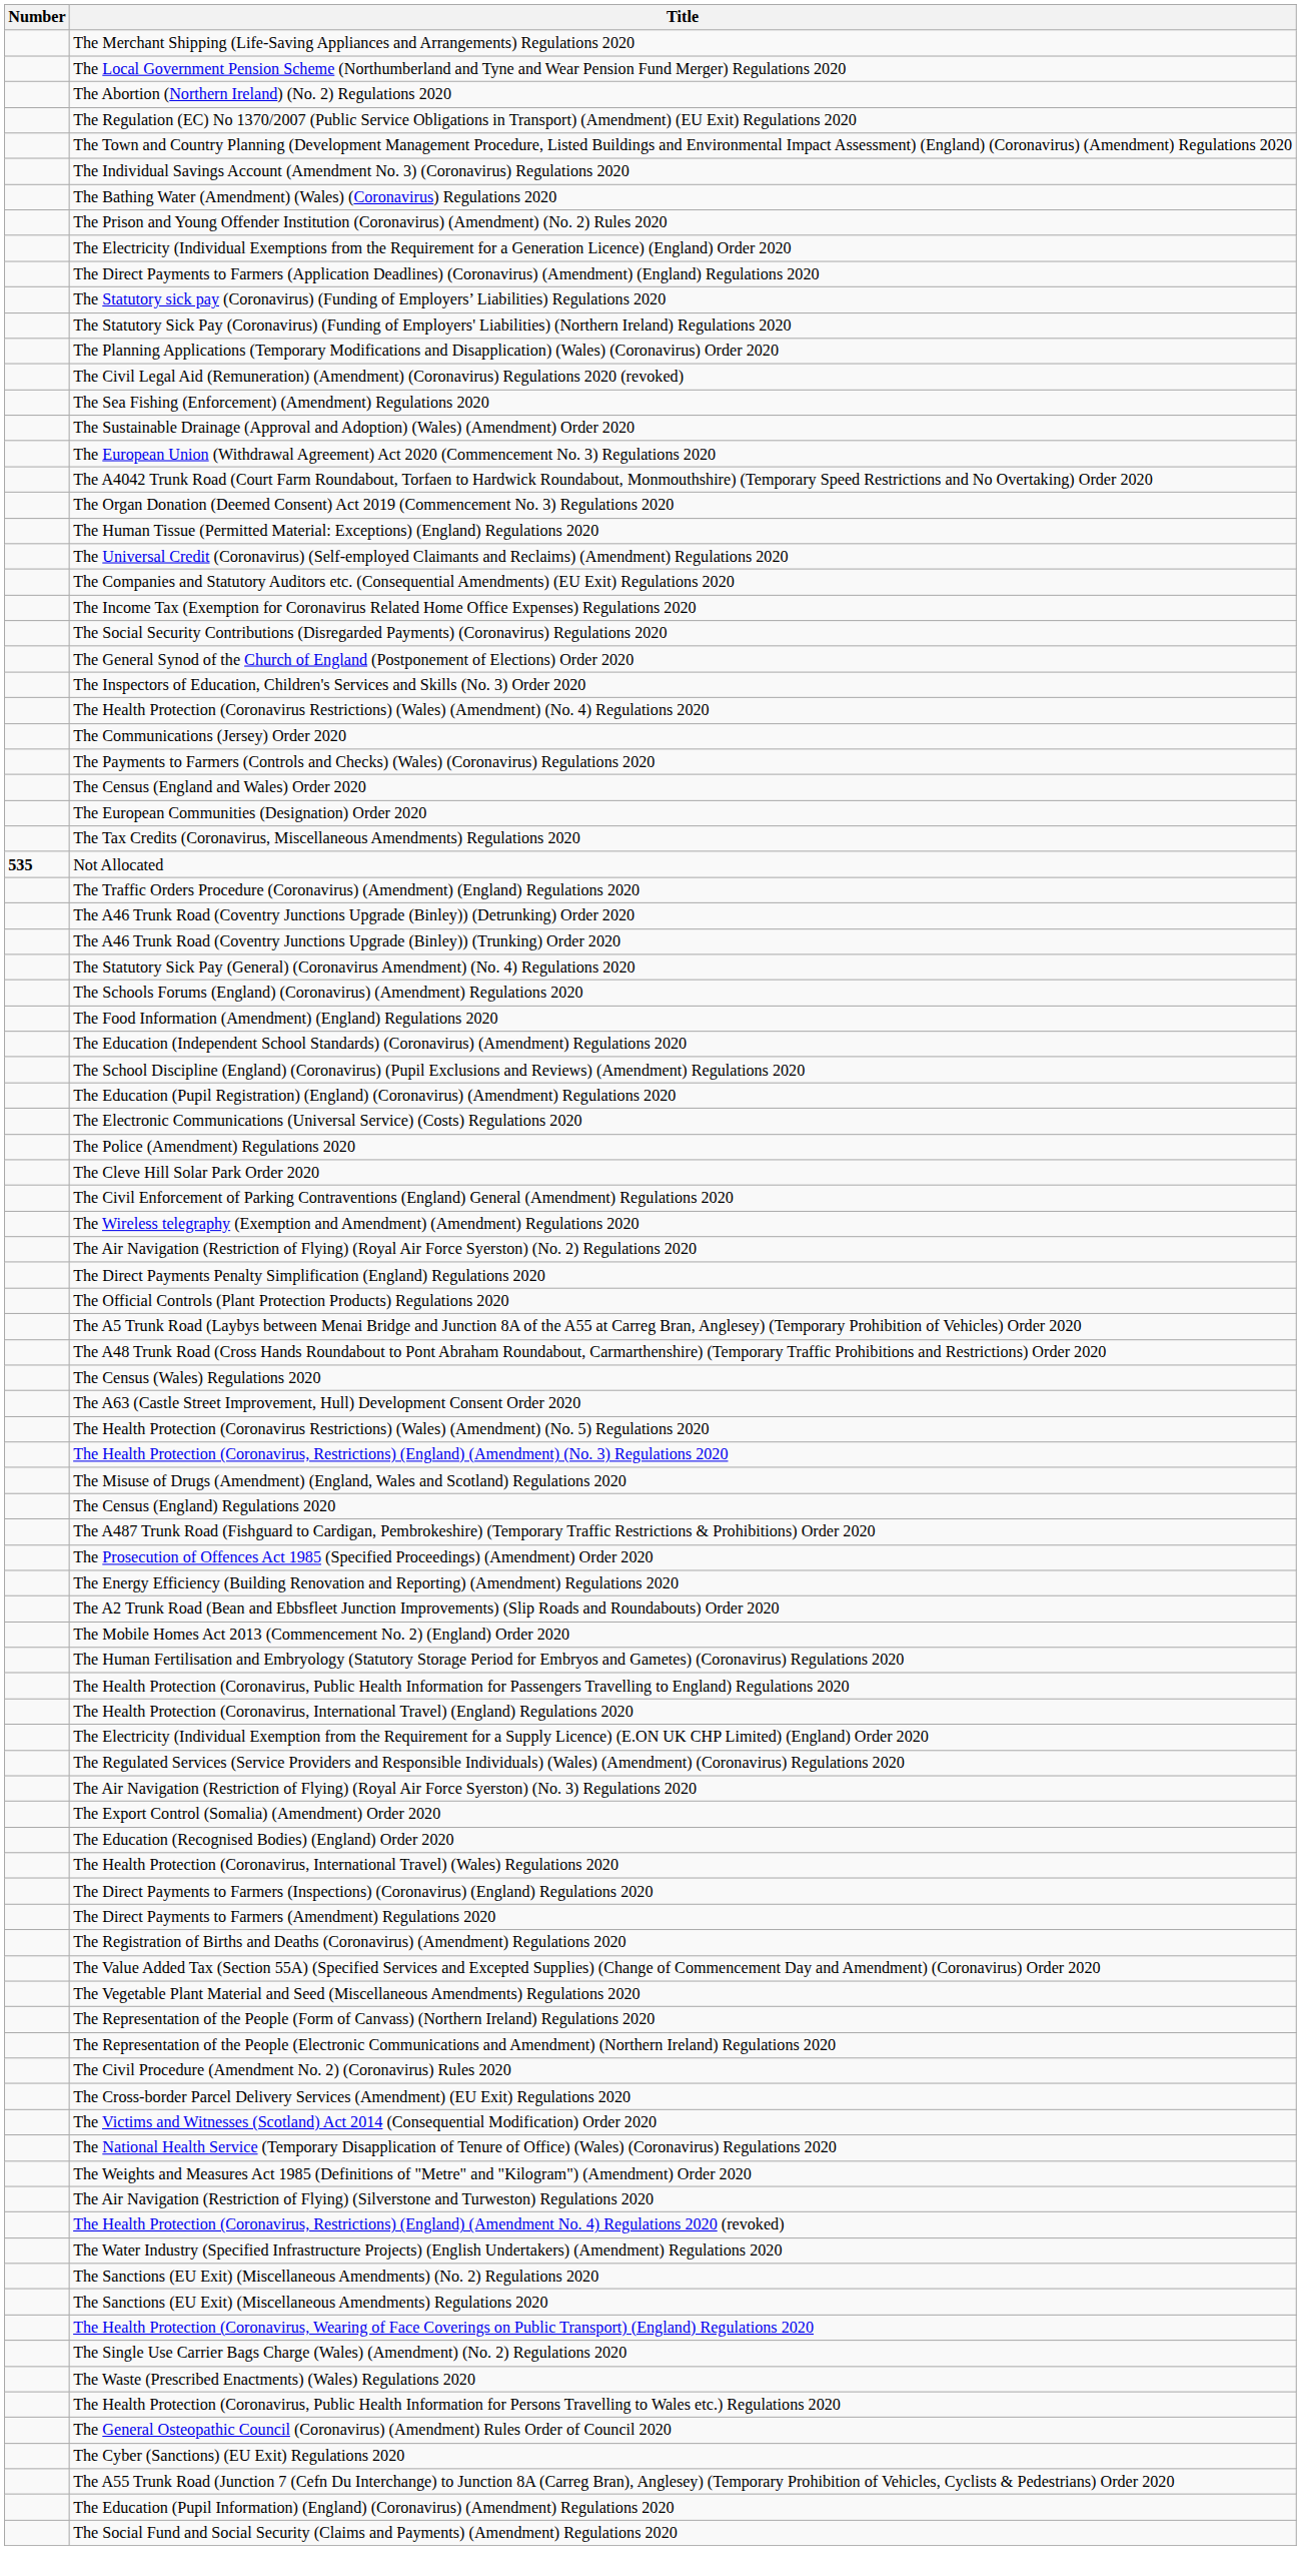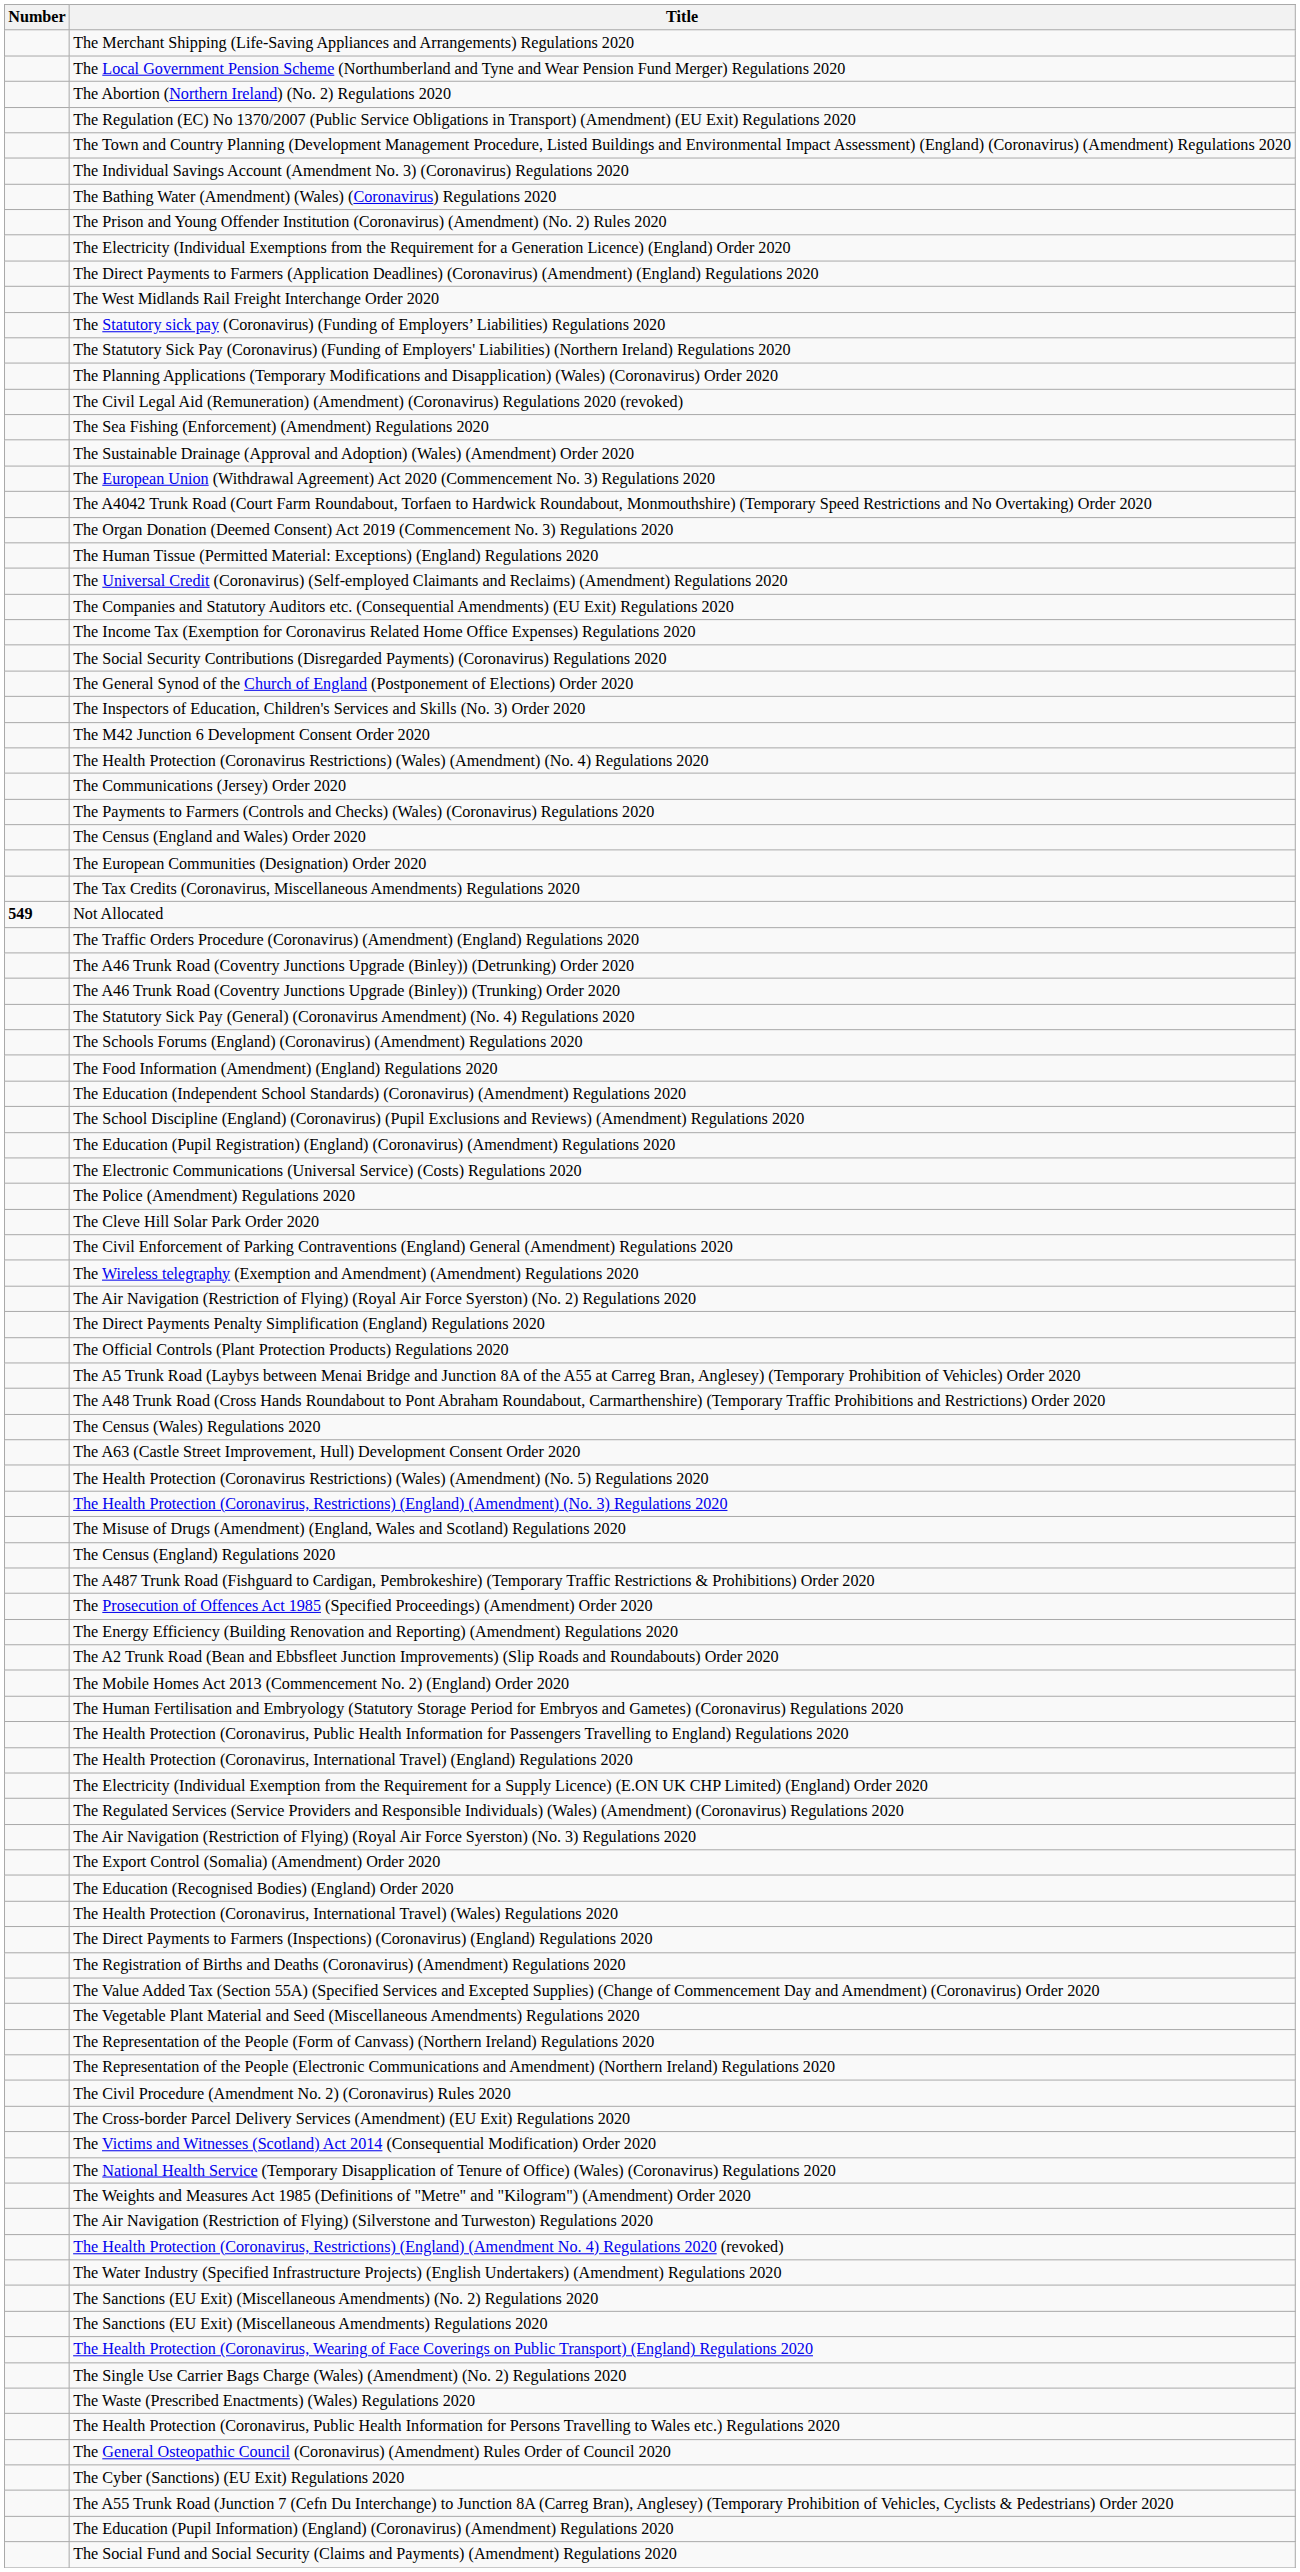 <table class="wikitable collapsible">
 <tr>
 <th>Number</th>
 <th>Title</th>
 </tr>
 <tr>
 <td></td>
 <td>The Merchant Shipping (Life-Saving Appliances and Arrangements) Regulations 2020</td>
 </tr>
 <tr>
 <td></td>
 <td>The <a href='#'>Local Government Pension Scheme</a> (Northumberland and Tyne and Wear Pension Fund Merger) Regulations 2020</td>
 </tr>
 <tr>
 <td></td>
 <td>The Abortion (<a href='#'>Northern Ireland</a>) (No. 2) Regulations 2020</td>
 </tr>
 <tr>
 <td></td>
 <td>The Regulation (EC) No 1370/2007 (Public Service Obligations in Transport) (Amendment) (EU Exit) Regulations 2020</td>
 </tr>
 <tr>
 <td></td>
 <td>The Town and Country Planning (Development Management Procedure, Listed Buildings and Environmental Impact Assessment) (England) (Coronavirus) (Amendment) Regulations 2020</td>
 </tr>
 <tr>
 <td></td>
 <td>The Individual Savings Account (Amendment No. 3) (Coronavirus) Regulations 2020</td>
 </tr>
 <tr>
 <td></td>
 <td>The Bathing Water (Amendment) (Wales) (<a href='#'>Coronavirus</a>) Regulations 2020</td>
 </tr>
 <tr>
 <td></td>
 <td>The Prison and Young Offender Institution (Coronavirus) (Amendment) (No. 2) Rules 2020</td>
 </tr>
 <tr>
 <td></td>
 <td>The Electricity (Individual Exemptions from the Requirement for a Generation Licence) (England) Order 2020</td>
 </tr>
 <tr>
 <td></td>
 <td>The Direct Payments to Farmers (Application Deadlines) (Coronavirus) (Amendment) (England) Regulations 2020</td>
+</tr>
+<tr>
+<td></td>
+<td>The West Midlands Rail Freight Interchange Order 2020</td>
 </tr>
 <tr>
 <td></td>
 <td>The <a href='#'>Statutory sick pay</a> (Coronavirus) (Funding of Employers’ Liabilities) Regulations 2020</td>
 </tr>
 <tr>
 <td></td>
 <td>The Statutory Sick Pay (Coronavirus) (Funding of Employers' Liabilities) (Northern Ireland) Regulations 2020</td>
 </tr>
 <tr>
 <td></td>
 <td>The Planning Applications (Temporary Modifications and Disapplication) (Wales) (Coronavirus) Order 2020</td>
 </tr>
 <tr>
 <td></td>
 <td>The Civil Legal Aid (Remuneration) (Amendment) (Coronavirus) Regulations 2020 (revoked)</td>
 </tr>
 <tr>
 <td></td>
 <td>The Sea Fishing (Enforcement) (Amendment) Regulations 2020</td>
 </tr>
 <tr>
 <td></td>
 <td>The Sustainable Drainage (Approval and Adoption) (Wales) (Amendment) Order 2020</td>
 </tr>
 <tr>
 <td></td>
 <td>The <a href='#'>European Union</a> (Withdrawal Agreement) Act 2020 (Commencement No. 3) Regulations 2020</td>
 </tr>
 <tr>
 <td></td>
 <td>The A4042 Trunk Road (Court Farm Roundabout, Torfaen to Hardwick Roundabout, Monmouthshire) (Temporary Speed Restrictions and No Overtaking) Order 2020</td>
 </tr>
 <tr>
 <td></td>
 <td>The Organ Donation (Deemed Consent) Act 2019 (Commencement No. 3) Regulations 2020</td>
 </tr>
 <tr>
 <td></td>
 <td>The Human Tissue (Permitted Material: Exceptions) (England) Regulations 2020</td>
 </tr>
 <tr>
 <td></td>
 <td>The <a href='#'>Universal Credit</a> (Coronavirus) (Self-employed Claimants and Reclaims) (Amendment) Regulations 2020</td>
 </tr>
 <tr>
 <td></td>
 <td>The Companies and Statutory Auditors etc. (Consequential Amendments) (EU Exit) Regulations 2020</td>
 </tr>
 <tr>
 <td></td>
 <td>The Income Tax (Exemption for Coronavirus Related Home Office Expenses) Regulations 2020</td>
 </tr>
 <tr>
 <td></td>
 <td>The Social Security Contributions (Disregarded Payments) (Coronavirus) Regulations 2020</td>
 </tr>
 <tr>
 <td></td>
 <td>The General Synod of the <a href='#'>Church of England</a> (Postponement of Elections) Order 2020</td>
 </tr>
 <tr>
 <td></td>
 <td>The Inspectors of Education, Children's Services and Skills (No. 3) Order 2020</td>
 </tr>
 <tr>
 <td></td>
+<td>The M42 Junction 6 Development Consent Order 2020</td>
+</tr>
+<tr>
+<td></td>
 <td>The Health Protection (Coronavirus Restrictions) (Wales) (Amendment) (No. 4) Regulations 2020</td>
 </tr>
 <tr>
 <td></td>
 <td>The Communications (Jersey) Order 2020</td>
 </tr>
 <tr>
 <td></td>
 <td>The Payments to Farmers (Controls and Checks) (Wales) (Coronavirus) Regulations 2020</td>
 </tr>
 <tr>
 <td></td>
 <td>The Census (England and Wales) Order 2020</td>
 </tr>
 <tr>
 <td></td>
 <td>The European Communities (Designation) Order 2020</td>
 </tr>
 <tr>
 <td></td>
 <td>The Tax Credits (Coronavirus, Miscellaneous Amendments) Regulations 2020</td>
 </tr>
 <tr>
-<td><strong>535</strong></td>
+<td><strong>549</strong></td>
 <td>Not Allocated</td>
 </tr>
 <tr>
 <td></td>
 <td>The Traffic Orders Procedure (Coronavirus) (Amendment) (England) Regulations 2020</td>
 </tr>
 <tr>
 <td></td>
 <td>The A46 Trunk Road (Coventry Junctions Upgrade (Binley)) (Detrunking) Order 2020</td>
 </tr>
 <tr>
 <td></td>
 <td>The A46 Trunk Road (Coventry Junctions Upgrade (Binley)) (Trunking) Order 2020</td>
 </tr>
 <tr>
 <td></td>
 <td>The Statutory Sick Pay (General) (Coronavirus Amendment) (No. 4) Regulations 2020</td>
 </tr>
 <tr>
 <td></td>
 <td>The Schools Forums (England) (Coronavirus) (Amendment) Regulations 2020</td>
 </tr>
 <tr>
 <td></td>
 <td>The Food Information (Amendment) (England) Regulations 2020</td>
 </tr>
 <tr>
 <td></td>
 <td>The Education (Independent School Standards) (Coronavirus) (Amendment) Regulations 2020</td>
 </tr>
 <tr>
 <td></td>
 <td>The School Discipline (England) (Coronavirus) (Pupil Exclusions and Reviews) (Amendment) Regulations 2020</td>
 </tr>
 <tr>
 <td></td>
 <td>The Education (Pupil Registration) (England) (Coronavirus) (Amendment) Regulations 2020</td>
 </tr>
 <tr>
 <td></td>
 <td>The Electronic Communications (Universal Service) (Costs) Regulations 2020</td>
 </tr>
 <tr>
 <td></td>
 <td>The Police (Amendment) Regulations 2020</td>
 </tr>
 <tr>
 <td></td>
 <td>The Cleve Hill Solar Park Order 2020</td>
 </tr>
 <tr>
 <td></td>
 <td>The Civil Enforcement of Parking Contraventions (England) General (Amendment) Regulations 2020</td>
 </tr>
 <tr>
 <td></td>
 <td>The <a href='#'>Wireless telegraphy</a> (Exemption and Amendment) (Amendment) Regulations 2020</td>
 </tr>
 <tr>
 <td></td>
 <td>The Air Navigation (Restriction of Flying) (Royal Air Force Syerston) (No. 2) Regulations 2020</td>
 </tr>
 <tr>
 <td></td>
 <td>The Direct Payments Penalty Simplification (England) Regulations 2020</td>
 </tr>
 <tr>
 <td></td>
 <td>The Official Controls (Plant Protection Products) Regulations 2020</td>
 </tr>
 <tr>
 <td></td>
 <td>The A5 Trunk Road (Laybys between Menai Bridge and Junction 8A of the A55 at Carreg Bran, Anglesey) (Temporary Prohibition of Vehicles) Order 2020</td>
 </tr>
 <tr>
 <td></td>
 <td>The A48 Trunk Road (Cross Hands Roundabout to Pont Abraham Roundabout, Carmarthenshire) (Temporary Traffic Prohibitions and Restrictions) Order 2020</td>
 </tr>
 <tr>
 <td></td>
 <td>The Census (Wales) Regulations 2020</td>
 </tr>
 <tr>
 <td></td>
 <td>The A63 (Castle Street Improvement, Hull) Development Consent Order 2020</td>
 </tr>
 <tr>
 <td></td>
 <td>The Health Protection (Coronavirus Restrictions) (Wales) (Amendment) (No. 5) Regulations 2020</td>
 </tr>
 <tr>
 <td></td>
 <td><a href='#'>The Health Protection (Coronavirus, Restrictions) (England) (Amendment) (No. 3) Regulations 2020</a></td>
 </tr>
 <tr>
 <td></td>
 <td>The Misuse of Drugs (Amendment) (England, Wales and Scotland) Regulations 2020</td>
 </tr>
 <tr>
 <td></td>
 <td>The Census (England) Regulations 2020</td>
 </tr>
 <tr>
 <td></td>
 <td>The A487 Trunk Road (Fishguard to Cardigan, Pembrokeshire) (Temporary Traffic Restrictions & Prohibitions) Order 2020</td>
 </tr>
 <tr>
 <td></td>
 <td>The <a href='#'>Prosecution of Offences Act 1985</a> (Specified Proceedings) (Amendment) Order 2020</td>
 </tr>
 <tr>
 <td></td>
 <td>The Energy Efficiency (Building Renovation and Reporting) (Amendment) Regulations 2020</td>
 </tr>
 <tr>
 <td></td>
 <td>The A2 Trunk Road (Bean and Ebbsfleet Junction Improvements) (Slip Roads and Roundabouts) Order 2020</td>
 </tr>
 <tr>
 <td></td>
 <td>The Mobile Homes Act 2013 (Commencement No. 2) (England) Order 2020</td>
 </tr>
 <tr>
 <td></td>
 <td>The Human Fertilisation and Embryology (Statutory Storage Period for Embryos and Gametes) (Coronavirus) Regulations 2020</td>
 </tr>
 <tr>
 <td></td>
 <td>The Health Protection (Coronavirus, Public Health Information for Passengers Travelling to England) Regulations 2020</td>
 </tr>
 <tr>
 <td></td>
 <td>The Health Protection (Coronavirus, International Travel) (England) Regulations 2020</td>
 </tr>
 <tr>
 <td></td>
 <td>The Electricity (Individual Exemption from the Requirement for a Supply Licence) (E.ON UK CHP Limited) (England) Order 2020</td>
 </tr>
 <tr>
 <td></td>
 <td>The Regulated Services (Service Providers and Responsible Individuals) (Wales) (Amendment) (Coronavirus) Regulations 2020</td>
 </tr>
 <tr>
 <td></td>
 <td>The Air Navigation (Restriction of Flying) (Royal Air Force Syerston) (No. 3) Regulations 2020</td>
 </tr>
 <tr>
 <td></td>
 <td>The Export Control (Somalia) (Amendment) Order 2020</td>
 </tr>
 <tr>
 <td></td>
 <td>The Education (Recognised Bodies) (England) Order 2020</td>
 </tr>
 <tr>
 <td></td>
 <td>The Health Protection (Coronavirus, International Travel) (Wales) Regulations 2020</td>
 </tr>
 <tr>
 <td></td>
 <td>The Direct Payments to Farmers (Inspections) (Coronavirus) (England) Regulations 2020</td>
 </tr>
 <tr>
 <td></td>
-<td>The Direct Payments to Farmers (Amendment) Regulations 2020</td>
-</tr>
-<tr>
-<td></td>
 <td>The Registration of Births and Deaths (Coronavirus) (Amendment) Regulations 2020</td>
 </tr>
 <tr>
 <td></td>
 <td>The Value Added Tax (Section 55A) (Specified Services and Excepted Supplies) (Change of Commencement Day and Amendment) (Coronavirus) Order 2020</td>
 </tr>
 <tr>
 <td></td>
 <td>The Vegetable Plant Material and Seed (Miscellaneous Amendments) Regulations 2020</td>
 </tr>
 <tr>
 <td></td>
 <td>The Representation of the People (Form of Canvass) (Northern Ireland) Regulations 2020</td>
 </tr>
 <tr>
 <td></td>
 <td>The Representation of the People (Electronic Communications and Amendment) (Northern Ireland) Regulations 2020</td>
 </tr>
 <tr>
 <td></td>
 <td>The Civil Procedure (Amendment No. 2) (Coronavirus) Rules 2020</td>
 </tr>
 <tr>
 <td></td>
 <td>The Cross-border Parcel Delivery Services (Amendment) (EU Exit) Regulations 2020</td>
 </tr>
 <tr>
 <td></td>
 <td>The <a href='#'>Victims and Witnesses (Scotland) Act 2014</a> (Consequential Modification) Order 2020</td>
 </tr>
 <tr>
 <td></td>
 <td>The <a href='#'>National Health Service</a> (Temporary Disapplication of Tenure of Office) (Wales) (Coronavirus) Regulations 2020</td>
 </tr>
 <tr>
 <td></td>
 <td>The Weights and Measures Act 1985 (Definitions of "Metre" and "Kilogram") (Amendment) Order 2020</td>
 </tr>
 <tr>
 <td></td>
 <td>The Air Navigation (Restriction of Flying) (Silverstone and Turweston) Regulations 2020</td>
 </tr>
 <tr>
 <td></td>
 <td><a href='#'>The Health Protection (Coronavirus, Restrictions) (England) (Amendment No. 4) Regulations 2020</a> (revoked)</td>
 </tr>
 <tr>
 <td></td>
 <td>The Water Industry (Specified Infrastructure Projects) (English Undertakers) (Amendment) Regulations 2020</td>
 </tr>
 <tr>
 <td></td>
 <td>The Sanctions (EU Exit) (Miscellaneous Amendments) (No. 2) Regulations 2020</td>
 </tr>
 <tr>
 <td></td>
 <td>The Sanctions (EU Exit) (Miscellaneous Amendments) Regulations 2020</td>
 </tr>
 <tr>
 <td></td>
 <td><a href='#'>The Health Protection (Coronavirus, Wearing of Face Coverings on Public Transport) (England) Regulations 2020</a></td>
 </tr>
 <tr>
 <td></td>
 <td>The Single Use Carrier Bags Charge (Wales) (Amendment) (No. 2) Regulations 2020</td>
 </tr>
 <tr>
 <td></td>
 <td>The Waste (Prescribed Enactments) (Wales) Regulations 2020</td>
 </tr>
 <tr>
 <td></td>
 <td>The Health Protection (Coronavirus, Public Health Information for Persons Travelling to Wales etc.) Regulations 2020</td>
 </tr>
 <tr>
 <td></td>
 <td>The <a href='#'>General Osteopathic Council</a> (Coronavirus) (Amendment) Rules Order of Council 2020</td>
 </tr>
 <tr>
 <td></td>
 <td>The Cyber (Sanctions) (EU Exit) Regulations 2020</td>
 </tr>
 <tr>
 <td></td>
 <td>The A55 Trunk Road (Junction 7 (Cefn Du Interchange) to Junction 8A (Carreg Bran), Anglesey) (Temporary Prohibition of Vehicles, Cyclists & Pedestrians) Order 2020</td>
 </tr>
 <tr>
 <td></td>
 <td>The Education (Pupil Information) (England) (Coronavirus) (Amendment) Regulations 2020</td>
 </tr>
 <tr>
 <td></td>
 <td>The Social Fund and Social Security (Claims and Payments) (Amendment) Regulations 2020</td>
 </tr>
 </table>
